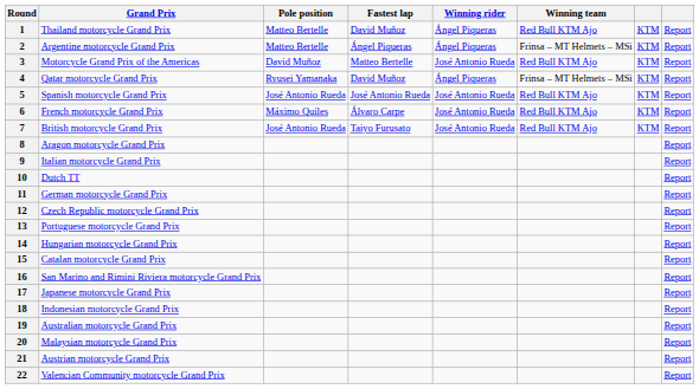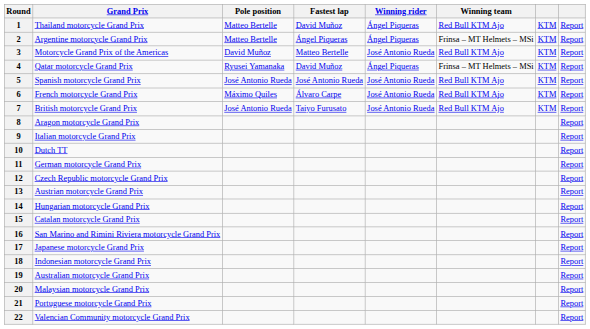 <table class="wikitable sortable" style="font-size: 85%">
 <tr>
 <th>Round</th>
 <th><a href='#'>Grand Prix</a></th>
 <th>Pole position</th>
 <th>Fastest lap</th>
 <th><a href='#'>Winning rider</a></th>
 <th>Winning team</th>
 <th></th>
 <th class="unsortable"></th>
 </tr>
 <tr>
 <th>1</th>
 <td> <a href='#'>Thailand motorcycle Grand Prix</a></td>
 <td data-sort-value="ber"> <a href='#'>Matteo Bertelle</a></td>
 <td data-sort-value="mun"> <a href='#'>David Muñoz</a></td>
 <td data-sort-value="piq"> <a href='#'>Ángel Piqueras</a></td>
 <td data-sort-value="reda"> <a href='#'>Red Bull KTM Ajo</a></td>
 <td data-sort-value="ktm"> <a href='#'>KTM</a></td>
 <td><a href='#'>Report</a></td>
 </tr>
 <tr>
 <th>2</th>
 <td> <a href='#'>Argentine motorcycle Grand Prix</a></td>
 <td data-sort-value="ber"> <a href='#'>Matteo Bertelle</a></td>
 <td data-sort-value="piq"> <a href='#'>Ángel Piqueras</a></td>
 <td data-sort-value="piq"> <a href='#'>Ángel Piqueras</a></td>
 <td data-sort-value="fri" nowrap> Frinsa – MT Helmets – MSi</td>
 <td data-sort-value="ktm"> <a href='#'>KTM</a></td>
 <td><a href='#'>Report</a></td>
 </tr>
 <tr>
 <th>3</th>
 <td data-sort-value="ame"> <a href='#'>Motorcycle Grand Prix of the Americas</a></td>
 <td data-sort-value="mun"> <a href='#'>David Muñoz</a></td>
 <td data-sort-value="ber"> <a href='#'>Matteo Bertelle</a></td>
 <td data-sort-value="rue"> <a href='#'>José Antonio Rueda</a></td>
 <td data-sort-value="reda"> <a href='#'>Red Bull KTM Ajo</a></td>
 <td data-sort-value="ktm"> <a href='#'>KTM</a></td>
 <td><a href='#'>Report</a></td>
 </tr>
 <tr>
 <th>4</th>
 <td> <a href='#'>Qatar motorcycle Grand Prix</a></td>
 <td data-sort-value="yam"> <a href='#'>Ryusei Yamanaka</a></td>
 <td data-sort-value="mun"> <a href='#'>David Muñoz</a></td>
 <td data-sort-value="piq"> <a href='#'>Ángel Piqueras</a></td>
 <td data-sort-value="fri"> Frinsa – MT Helmets – MSi</td>
 <td data-sort-value="ktm"> <a href='#'>KTM</a></td>
 <td><a href='#'>Report</a></td>
 </tr>
 <tr>
 <th>5</th>
 <td> <a href='#'>Spanish motorcycle Grand Prix</a></td>
 <td data-sort-value="rue"> <a href='#'>José Antonio Rueda</a></td>
 <td data-sort-value="rue" nowrap> <a href='#'>José Antonio Rueda</a></td>
 <td data-sort-value="rue"> <a href='#'>José Antonio Rueda</a></td>
 <td data-sort-value="reda"> <a href='#'>Red Bull KTM Ajo</a></td>
 <td data-sort-value="ktm"> <a href='#'>KTM</a></td>
 <td><a href='#'>Report</a></td>
 </tr>
 <tr>
 <th>6</th>
 <td> <a href='#'>French motorcycle Grand Prix</a></td>
 <td data-sort-value="qui"> <a href='#'>Máximo Quiles</a></td>
 <td data-sort-value="carp"> <a href='#'>Álvaro Carpe</a></td>
 <td data-sort-value="rue"> <a href='#'>José Antonio Rueda</a></td>
 <td data-sort-value="reda"> <a href='#'>Red Bull KTM Ajo</a></td>
 <td data-sort-value="ktm"> <a href='#'>KTM</a></td>
 <td><a href='#'>Report</a></td>
 </tr>
 <tr>
 <th>7</th>
 <td> <a href='#'>British motorcycle Grand Prix</a></td>
 <td data-sort-value="rue" nowrap> <a href='#'>José Antonio Rueda</a></td>
 <td data-sort-value="fur"> <a href='#'>Taiyo Furusato</a></td>
 <td data-sort-value="rue"> <a href='#'>José Antonio Rueda</a></td>
 <td data-sort-value="reda"> <a href='#'>Red Bull KTM Ajo</a></td>
 <td data-sort-value="ktm"> <a href='#'>KTM</a></td>
 <td><a href='#'>Report</a></td>
 </tr>
 <tr>
 <th>8</th>
 <td> <a href='#'>Aragon motorcycle Grand Prix</a></td>
 <td></td>
 <td></td>
 <td></td>
 <td></td>
 <td></td>
 <td><a href='#'>Report</a></td>
 </tr>
 <tr>
 <th>9</th>
 <td> <a href='#'>Italian motorcycle Grand Prix</a></td>
 <td></td>
 <td></td>
 <td></td>
 <td></td>
 <td></td>
 <td><a href='#'>Report</a></td>
 </tr>
 <tr>
 <th>10</th>
 <td> <a href='#'>Dutch TT</a></td>
 <td></td>
 <td></td>
 <td></td>
 <td></td>
 <td></td>
 <td><a href='#'>Report</a></td>
 </tr>
 <tr>
 <th>11</th>
 <td> <a href='#'>German motorcycle Grand Prix</a></td>
 <td></td>
 <td></td>
 <td></td>
 <td></td>
 <td></td>
 <td><a href='#'>Report</a></td>
 </tr>
 <tr>
 <th>12</th>
 <td> <a href='#'>Czech Republic motorcycle Grand Prix</a></td>
 <td></td>
 <td></td>
 <td></td>
 <td></td>
 <td></td>
 <td><a href='#'>Report</a></td>
 </tr>
 <tr>
 <th>13</th>
-<td> <a href='#'>Portuguese motorcycle Grand Prix</a></td>
+<td> <a href='#'>Austrian motorcycle Grand Prix</a></td>
 <td></td>
 <td></td>
 <td></td>
 <td></td>
 <td></td>
 <td><a href='#'>Report</a></td>
 </tr>
 <tr>
 <th>14</th>
 <td> <a href='#'>Hungarian motorcycle Grand Prix</a></td>
 <td></td>
 <td></td>
 <td></td>
 <td></td>
 <td></td>
 <td><a href='#'>Report</a></td>
 </tr>
 <tr>
 <th>15</th>
 <td> <a href='#'>Catalan motorcycle Grand Prix</a></td>
 <td></td>
 <td></td>
 <td></td>
 <td></td>
 <td></td>
 <td><a href='#'>Report</a></td>
 </tr>
 <tr>
 <th>16</th>
 <td nowrap> <a href='#'>San Marino and Rimini Riviera motorcycle Grand Prix</a></td>
 <td></td>
 <td></td>
 <td></td>
 <td></td>
 <td></td>
 <td><a href='#'>Report</a></td>
 </tr>
 <tr>
 <th>17</th>
 <td> <a href='#'>Japanese motorcycle Grand Prix</a></td>
 <td></td>
 <td></td>
 <td></td>
 <td></td>
 <td></td>
 <td><a href='#'>Report</a></td>
 </tr>
 <tr>
 <th>18</th>
 <td> <a href='#'>Indonesian motorcycle Grand Prix</a></td>
 <td></td>
 <td></td>
 <td></td>
 <td></td>
 <td></td>
 <td><a href='#'>Report</a></td>
 </tr>
 <tr>
 <th>19</th>
 <td> <a href='#'>Australian motorcycle Grand Prix</a></td>
 <td></td>
 <td></td>
 <td></td>
 <td></td>
 <td></td>
 <td><a href='#'>Report</a></td>
 </tr>
 <tr>
 <th>20</th>
 <td> <a href='#'>Malaysian motorcycle Grand Prix</a></td>
 <td></td>
 <td></td>
 <td></td>
 <td></td>
 <td></td>
 <td><a href='#'>Report</a></td>
 </tr>
 <tr>
 <th>21</th>
-<td> <a href='#'>Austrian motorcycle Grand Prix</a></td>
+<td> <a href='#'>Portuguese motorcycle Grand Prix</a></td>
 <td></td>
 <td></td>
 <td></td>
 <td></td>
 <td></td>
 <td><a href='#'>Report</a></td>
 </tr>
 <tr>
 <th>22</th>
 <td> <a href='#'>Valencian Community motorcycle Grand Prix</a></td>
 <td></td>
 <td></td>
 <td></td>
 <td></td>
 <td></td>
 <td><a href='#'>Report</a></td>
 </tr>
 </table>
